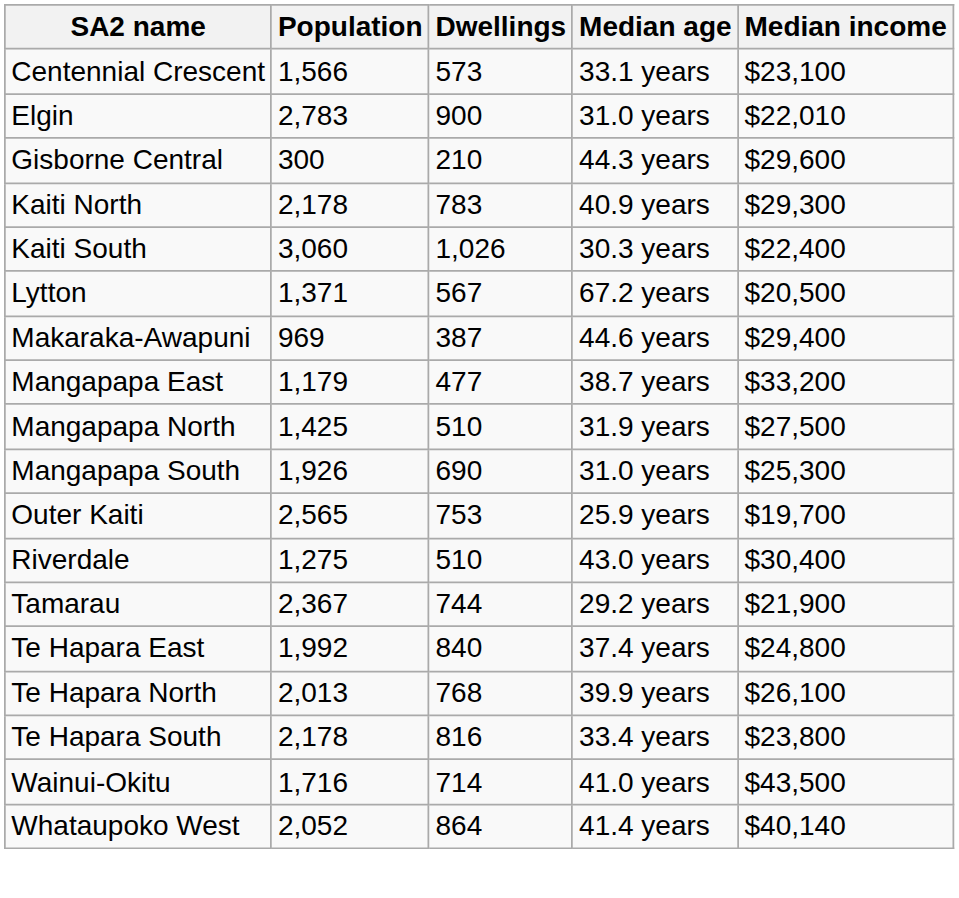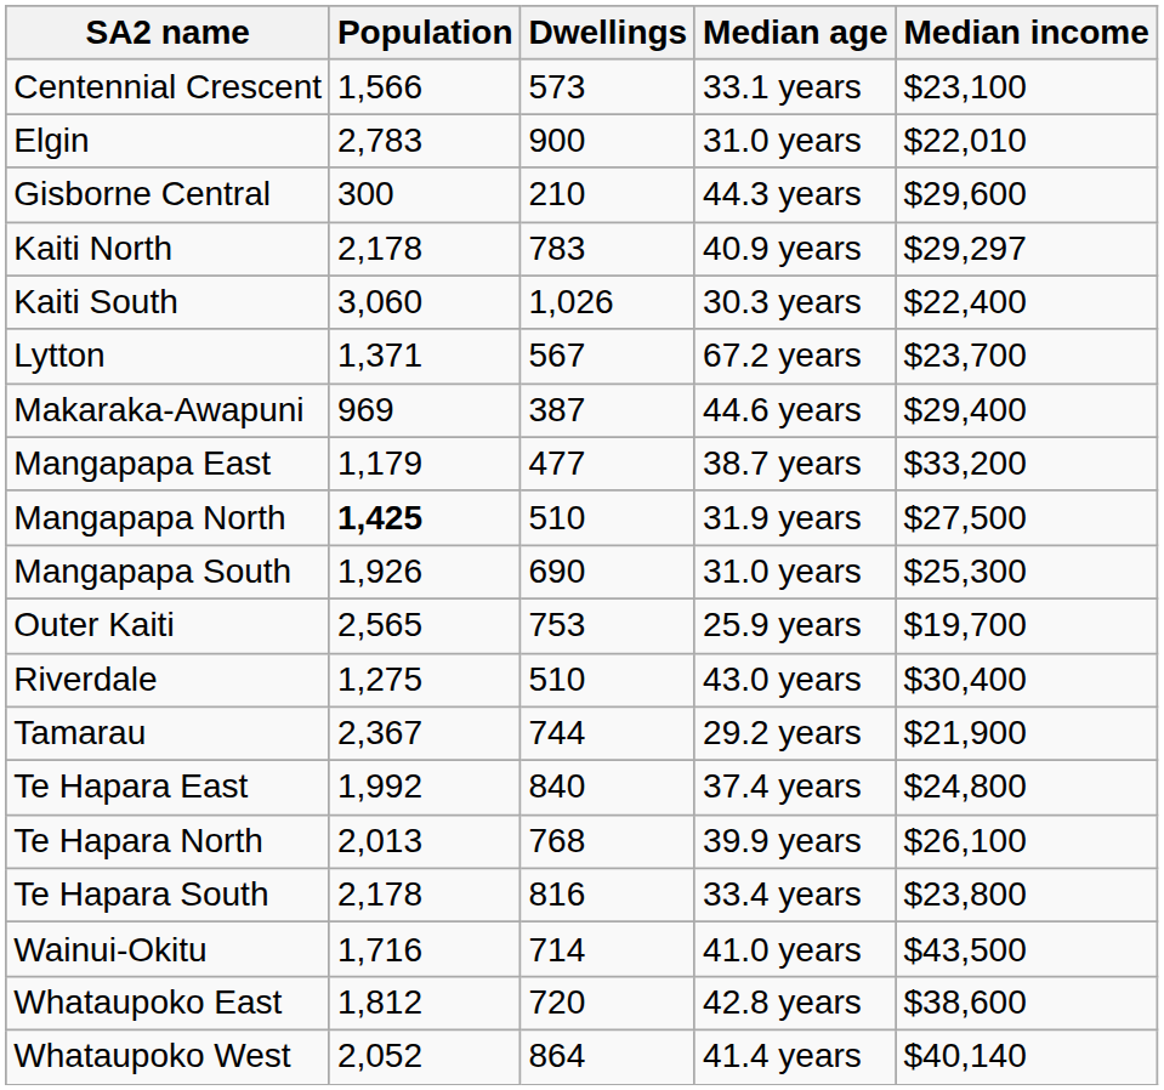 <table class="wikitable sortable">
 <tr>
 <th>SA2 name</th>
 <th>Population</th>
 <th>Dwellings</th>
 <th>Median age</th>
 <th>Median income</th>
 </tr>
 <tr>
 <td>Centennial Crescent</td>
 <td>1,566</td>
 <td>573</td>
 <td>33.1 years</td>
 <td>$23,100</td>
 </tr>
 <tr>
 <td>Elgin</td>
 <td>2,783</td>
 <td>900</td>
 <td>31.0 years</td>
 <td>$22,010</td>
 </tr>
 <tr>
 <td>Gisborne Central</td>
 <td>300</td>
 <td>210</td>
 <td>44.3 years</td>
 <td>$29,600</td>
 </tr>
 <tr>
 <td>Kaiti North</td>
 <td>2,178</td>
 <td>783</td>
 <td>40.9 years</td>
-<td>$29,300</td>
+<td>$29,297</td>
 </tr>
 <tr>
 <td>Kaiti South</td>
 <td>3,060</td>
 <td>1,026</td>
 <td>30.3 years</td>
 <td>$22,400</td>
 </tr>
 <tr>
 <td>Lytton</td>
 <td>1,371</td>
 <td>567</td>
 <td>67.2 years</td>
-<td>$20,500</td>
+<td>$23,700</td>
 </tr>
 <tr>
 <td>Makaraka-Awapuni</td>
 <td>969</td>
 <td>387</td>
 <td>44.6 years</td>
 <td>$29,400</td>
 </tr>
 <tr>
 <td>Mangapapa East</td>
 <td>1,179</td>
 <td>477</td>
 <td>38.7 years</td>
 <td>$33,200</td>
 </tr>
 <tr>
 <td>Mangapapa North</td>
-<td>1,425</td>
+<td><strong>1,425</strong></td>
 <td>510</td>
 <td>31.9 years</td>
 <td>$27,500</td>
 </tr>
 <tr>
 <td>Mangapapa South</td>
 <td>1,926</td>
 <td>690</td>
 <td>31.0 years</td>
 <td>$25,300</td>
 </tr>
 <tr>
 <td>Outer Kaiti</td>
 <td>2,565</td>
 <td>753</td>
 <td>25.9 years</td>
 <td>$19,700</td>
 </tr>
 <tr>
 <td>Riverdale</td>
 <td>1,275</td>
 <td>510</td>
 <td>43.0 years</td>
 <td>$30,400</td>
 </tr>
 <tr>
 <td>Tamarau</td>
 <td>2,367</td>
 <td>744</td>
 <td>29.2 years</td>
 <td>$21,900</td>
 </tr>
 <tr>
 <td>Te Hapara East</td>
 <td>1,992</td>
 <td>840</td>
 <td>37.4 years</td>
 <td>$24,800</td>
 </tr>
 <tr>
 <td>Te Hapara North</td>
 <td>2,013</td>
 <td>768</td>
 <td>39.9 years</td>
 <td>$26,100</td>
 </tr>
 <tr>
 <td>Te Hapara South</td>
 <td>2,178</td>
 <td>816</td>
 <td>33.4 years</td>
 <td>$23,800</td>
 </tr>
 <tr>
 <td>Wainui-Okitu</td>
 <td>1,716</td>
 <td>714</td>
 <td>41.0 years</td>
 <td>$43,500</td>
 </tr>
 <tr>
+<td>Whataupoko East</td>
+<td>1,812</td>
+<td>720</td>
+<td>42.8 years</td>
+<td>$38,600</td>
+</tr>
+<tr>
 <td>Whataupoko West</td>
 <td>2,052</td>
 <td>864</td>
 <td>41.4 years</td>
 <td>$40,140</td>
 </tr>
 </table>
